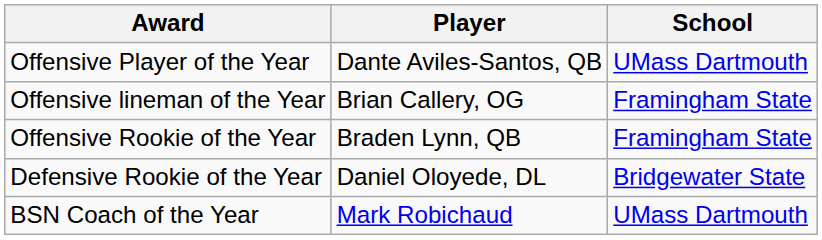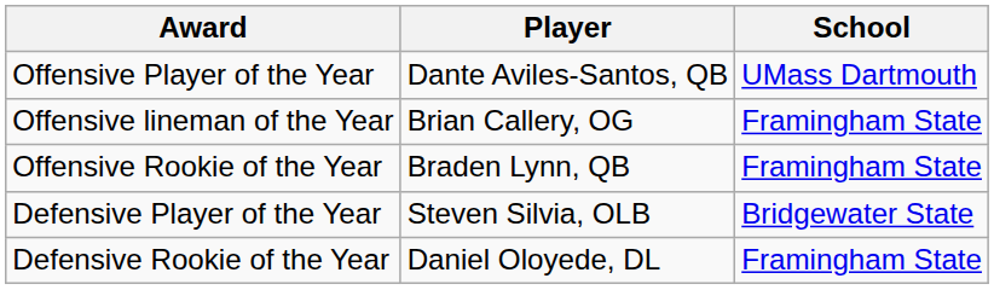 <table class="wikitable" border="0">
 <tr>
 <th>Award</th>
 <th>Player</th>
 <th>School</th>
 </tr>
 <tr>
 <td>Offensive Player of the Year</td>
 <td>Dante Aviles-Santos, QB</td>
 <td><a href='#'>UMass Dartmouth</a></td>
 </tr>
 <tr>
 <td>Offensive lineman of the Year</td>
 <td>Brian Callery, OG</td>
 <td><a href='#'>Framingham State</a></td>
 </tr>
 <tr>
 <td>Offensive Rookie of the Year</td>
 <td>Braden Lynn, QB</td>
 <td><a href='#'>Framingham State</a></td>
 </tr>
 <tr>
-<td>Defensive Rookie of the Year</td>
-<td>Daniel Oloyede, DL</td>
+<td>Defensive Player of the Year</td>
+<td>Steven Silvia, OLB</td>
 <td><a href='#'>Bridgewater State</a></td>
 </tr>
 <tr>
-<td>BSN Coach of the Year</td>
-<td><a href='#'>Mark Robichaud</a></td>
-<td><a href='#'>UMass Dartmouth</a></td>
+<td>Defensive Rookie of the Year</td>
+<td>Daniel Oloyede, DL</td>
+<td><a href='#'>Framingham State</a></td>
 </tr>
 </table>
